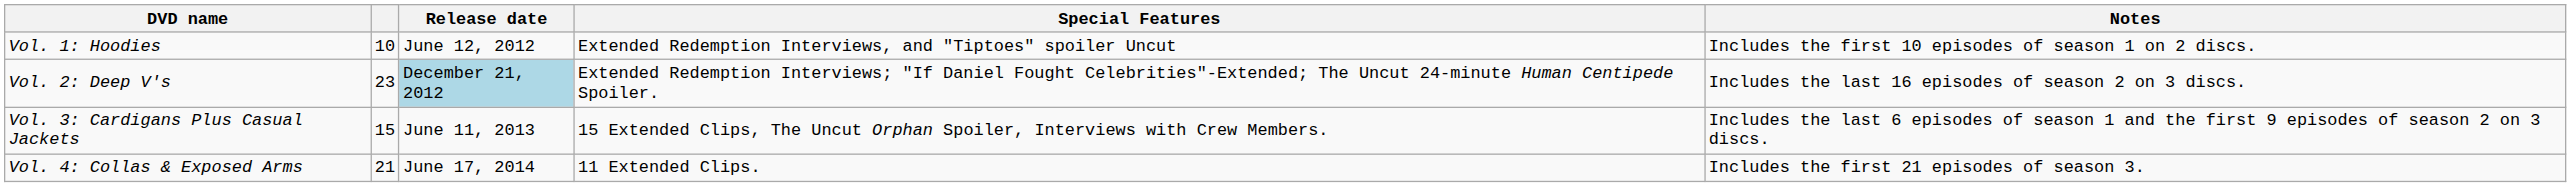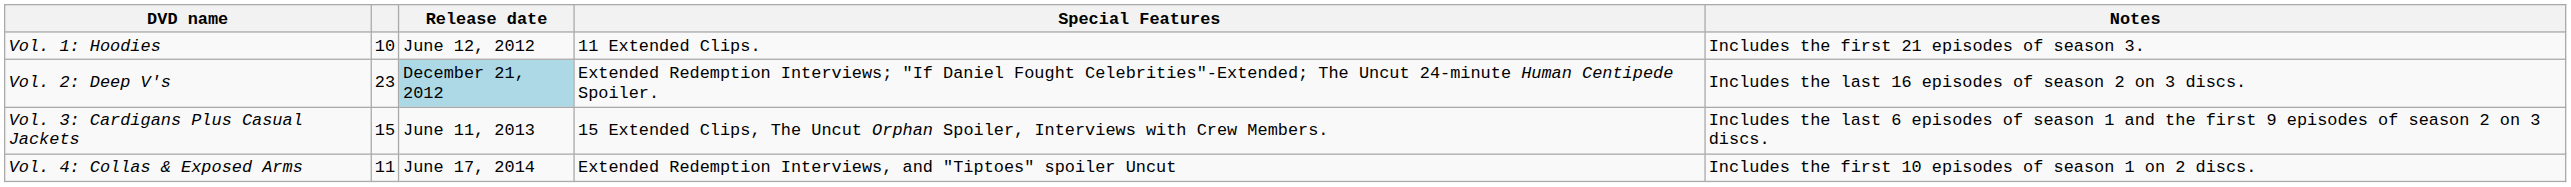 <table class="wikitable">
 <tr>
 <th>DVD name</th>
 <th></th>
 <th>Release date</th>
 <th>Special Features</th>
 <th>Notes</th>
 </tr>
 <tr>
 <td><em>Vol. 1: Hoodies</em></td>
 <td style="text-align:center;">10</td>
 <td>June 12, 2012</td>
-<td>Extended Redemption Interviews, and "Tiptoes" spoiler Uncut</td>
-<td>Includes the first 10 episodes of season 1 on 2 discs.</td>
+<td>11 Extended Clips.</td>
+<td>Includes the first 21 episodes of season 3.</td>
 </tr>
 <tr>
 <td><em>Vol. 2: Deep V's</em></td>
 <td style="text-align:center;">23</td>
 <td style="background: lightblue;">December 21, 2012</td>
 <td>Extended Redemption Interviews; "If Daniel Fought Celebrities"-Extended; The Uncut 24-minute <em>Human Centipede</em> Spoiler.</td>
 <td>Includes the last 16 episodes of season 2 on 3 discs.</td>
 </tr>
 <tr>
 <td><em>Vol. 3: Cardigans Plus Casual Jackets</em></td>
 <td style="text-align:center;">15</td>
 <td>June 11, 2013</td>
 <td>15 Extended Clips, The Uncut <em>Orphan</em> Spoiler, Interviews with Crew Members.</td>
 <td>Includes the last 6 episodes of season 1 and the first 9 episodes of season 2 on 3 discs.</td>
 </tr>
 <tr>
 <td><em>Vol. 4: Collas & Exposed Arms</em></td>
-<td style="text-align:center;">21</td>
+<td style="text-align:center;">11</td>
 <td>June 17, 2014</td>
-<td>11 Extended Clips.</td>
-<td>Includes the first 21 episodes of season 3.</td>
+<td>Extended Redemption Interviews, and "Tiptoes" spoiler Uncut</td>
+<td>Includes the first 10 episodes of season 1 on 2 discs.</td>
 </tr>
 </table>
